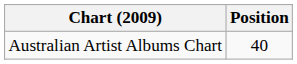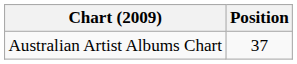 <table class="wikitable">
 <tr>
 <th>Chart (2009)</th>
 <th>Position</th>
 </tr>
 <tr>
 <td>Australian Artist Albums Chart</td>
-<td style="text-align:center;">40</td>
+<td style="text-align:center;">37</td>
 </tr>
 </table>
